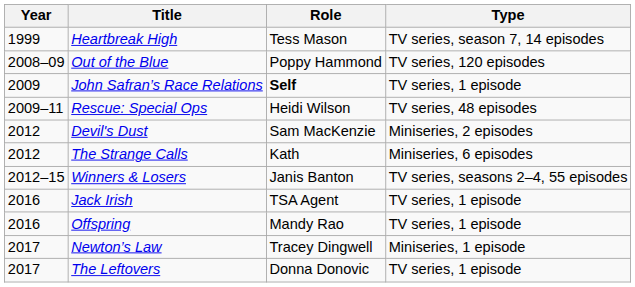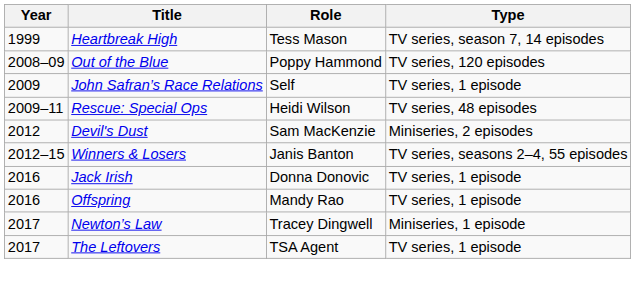 <table class="wikitable">
 <tr>
 <th>Year</th>
 <th>Title</th>
 <th>Role</th>
 <th>Type</th>
 </tr>
 <tr>
 <td>1999</td>
 <td><em><a href='#'>Heartbreak High</a></em></td>
 <td>Tess Mason</td>
 <td>TV series, season 7, 14 episodes</td>
 </tr>
 <tr>
 <td>2008–09</td>
 <td><em><a href='#'> Out of the Blue</a></em></td>
 <td>Poppy Hammond</td>
 <td>TV series, 120 episodes</td>
 </tr>
 <tr>
 <td>2009</td>
 <td><em><a href='#'>John Safran’s Race Relations</a></em></td>
-<td><strong>Self</strong></td>
+<td>Self</td>
 <td>TV series, 1 episode</td>
 </tr>
 <tr>
 <td>2009–11</td>
 <td><em><a href='#'>Rescue: Special Ops</a></em></td>
 <td>Heidi Wilson</td>
 <td>TV series, 48 episodes</td>
 </tr>
 <tr>
 <td>2012</td>
 <td><em><a href='#'>Devil's Dust</a></em></td>
 <td>Sam MacKenzie</td>
 <td>Miniseries, 2 episodes</td>
 </tr>
 <tr>
-<td>2012</td>
-<td><em><a href='#'>The Strange Calls</a></em></td>
-<td>Kath</td>
-<td>Miniseries, 6 episodes</td>
-</tr>
-<tr>
 <td>2012–15</td>
 <td><em><a href='#'>Winners & Losers</a></em></td>
 <td>Janis Banton</td>
 <td>TV series, seasons 2–4, 55 episodes</td>
 </tr>
 <tr>
 <td>2016</td>
 <td><em><a href='#'>Jack Irish</a></em></td>
-<td>TSA Agent</td>
+<td>Donna Donovic</td>
 <td>TV series, 1 episode</td>
 </tr>
 <tr>
 <td>2016</td>
 <td><em><a href='#'>Offspring</a></em></td>
 <td>Mandy Rao</td>
 <td>TV series, 1 episode</td>
 </tr>
 <tr>
 <td>2017</td>
 <td><em><a href='#'>Newton’s Law</a></em></td>
 <td>Tracey Dingwell</td>
 <td>Miniseries, 1 episode</td>
 </tr>
 <tr>
 <td>2017</td>
 <td><em><a href='#'>The Leftovers</a></em></td>
-<td>Donna Donovic</td>
+<td>TSA Agent</td>
 <td>TV series, 1 episode</td>
 </tr>
 </table>
